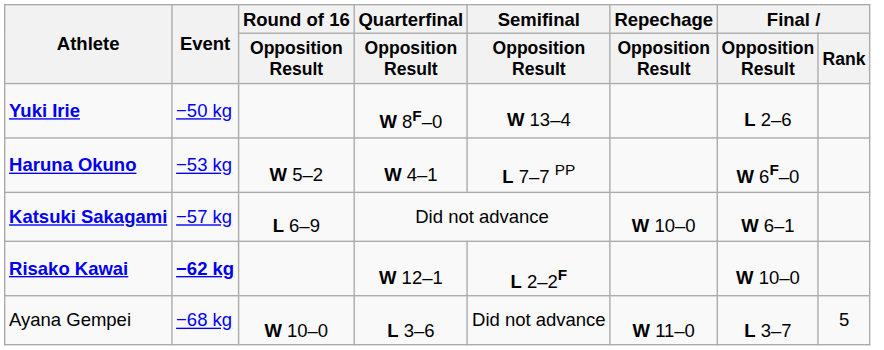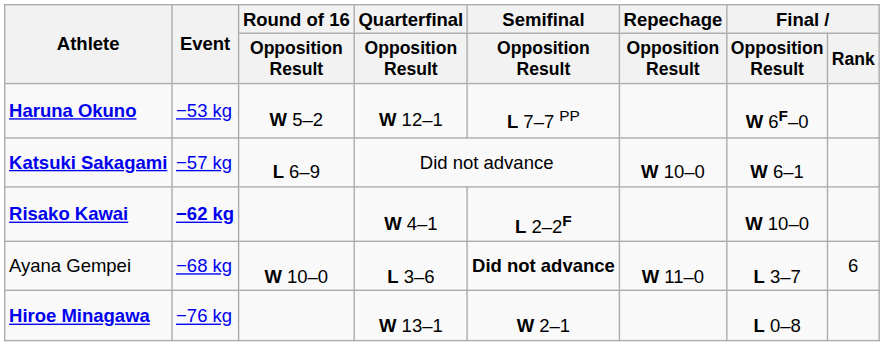 <table class=wikitable style=font-size:85%;text-align:center>
 <tr>
 <th rowspan="2">Athlete</th>
 <th rowspan="2">Event</th>
 <th>Round of 16</th>
 <th>Quarterfinal</th>
 <th>Semifinal</th>
 <th>Repechage</th>
 <th colspan=2>Final / </th>
 </tr>
 <tr style="font-size: 95%">
 <th>Opposition<br>Result</th>
 <th>Opposition<br>Result</th>
 <th>Opposition<br>Result</th>
 <th>Opposition<br>Result</th>
 <th>Opposition<br>Result</th>
 <th>Rank</th>
 </tr>
 <tr>
-<td style="text-align:left"><strong><a href='#'>Yuki Irie</a></strong></td>
-<td style="text-align:left"><a href='#'>−50 kg</a></td>
-<td></td>
-<td><br><strong>W</strong> 8<sup><strong>F</strong></sup>–0</td>
-<td><br><strong>W</strong> 13–4</td>
-<td></td>
-<td><br><strong>L</strong> 2–6</td>
-<td></td>
-</tr>
-<tr>
 <td style="text-align:left"><strong><a href='#'>Haruna Okuno</a></strong></td>
 <td style="text-align:left"><a href='#'>−53 kg</a></td>
 <td><br><strong>W</strong> 5–2</td>
-<td><br><strong>W</strong> 4–1</td>
+<td><br><strong>W</strong> 12–1</td>
 <td><br><strong>L</strong> 7–7 <sup>PP</sup></td>
 <td></td>
 <td><br><strong>W</strong> 6<sup><strong>F</strong></sup>–0</td>
 <td></td>
 </tr>
 <tr>
 <td style="text-align:left"><strong><a href='#'>Katsuki Sakagami</a></strong></td>
 <td style="text-align:left"><a href='#'>−57 kg</a></td>
 <td><br><strong>L</strong> 6–9</td>
 <td colspan=2>Did not advance</td>
 <td><br><strong>W</strong> 10–0</td>
 <td><br><strong>W</strong> 6–1</td>
 <td></td>
 </tr>
 <tr>
 <td style="text-align:left"><strong><a href='#'>Risako Kawai</a></strong></td>
 <td style="text-align:left"><strong><a href='#'>−62 kg</a></strong></td>
 <td></td>
-<td><br><strong>W</strong> 12–1</td>
+<td><br><strong>W</strong> 4–1</td>
 <td><br><strong>L</strong> 2–2<sup><strong>F</strong></sup></td>
 <td></td>
 <td><br><strong>W</strong> 10–0</td>
 <td></td>
 </tr>
 <tr>
 <td style="text-align:left">Ayana Gempei</td>
 <td style="text-align:left"><a href='#'>−68 kg</a></td>
 <td><br><strong>W</strong> 10–0</td>
 <td><br><strong>L</strong> 3–6</td>
-<td>Did not advance</td>
+<td><strong>Did not advance</strong></td>
 <td><br><strong>W</strong> 11–0</td>
 <td><br><strong>L</strong> 3–7</td>
-<td>5</td>
+<td>6</td>
+</tr>
+<tr>
+<td style="text-align:left"><strong><a href='#'>Hiroe Minagawa</a></strong></td>
+<td style="text-align:left"><a href='#'>−76 kg</a></td>
+<td></td>
+<td><br><strong>W</strong> 13–1</td>
+<td><br><strong>W</strong> 2–1</td>
+<td></td>
+<td><br><strong>L</strong> 0–8</td>
+<td></td>
 </tr>
 </table>
